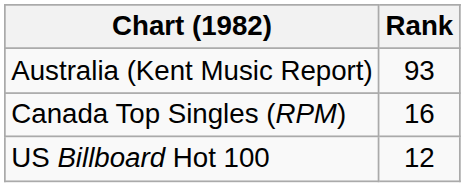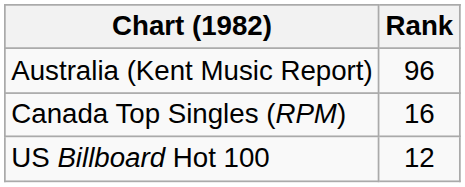 <table class="wikitable sortable">
 <tr>
 <th align="left">Chart (1982)</th>
 <th style="text-align:center;">Rank</th>
 </tr>
 <tr>
 <td>Australia (Kent Music Report)</td>
-<td style="text-align:center;">93</td>
+<td style="text-align:center;">96</td>
 </tr>
 <tr>
 <td>Canada Top Singles (<em>RPM</em>)</td>
 <td style="text-align:center;">16</td>
 </tr>
 <tr>
 <td>US <em>Billboard</em> Hot 100</td>
 <td style="text-align:center;">12</td>
 </tr>
 </table>
